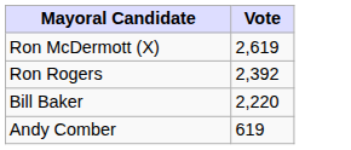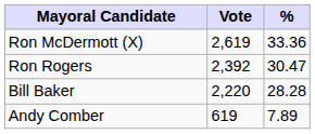 <table class="wikitable">
 <tr>
 <th style="background:#ddf; width:200px;">Mayoral Candidate </th>
 <th style="background:#ddf; width:50px;">Vote</th>
+<th style="background:#ddf; width:30px;">%</th>
 </tr>
 <tr>
 <td>Ron McDermott (X)</td>
 <td>2,619</td>
+<td>33.36</td>
 </tr>
 <tr>
 <td>Ron Rogers</td>
 <td>2,392</td>
+<td>30.47</td>
 </tr>
 <tr>
 <td>Bill Baker</td>
 <td>2,220</td>
+<td>28.28</td>
 </tr>
 <tr>
 <td>Andy Comber</td>
 <td>619</td>
+<td>7.89</td>
 </tr>
 </table>
